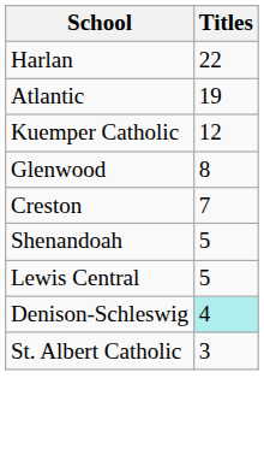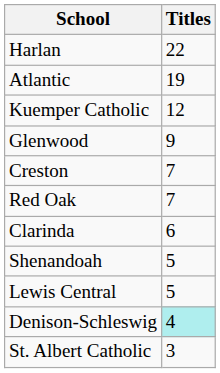 <table class="wikitable">
 <tr>
 <th>School</th>
 <th>Titles</th>
 </tr>
 <tr>
 <td>Harlan</td>
 <td>22</td>
 </tr>
 <tr>
 <td>Atlantic</td>
 <td>19</td>
 </tr>
 <tr>
 <td>Kuemper Catholic</td>
 <td>12</td>
 </tr>
 <tr>
 <td>Glenwood</td>
-<td>8</td>
+<td>9</td>
 </tr>
 <tr>
 <td>Creston</td>
 <td>7</td>
+</tr>
+<tr>
+<td>Red Oak</td>
+<td>7</td>
+</tr>
+<tr>
+<td>Clarinda</td>
+<td>6</td>
 </tr>
 <tr>
 <td>Shenandoah</td>
 <td>5</td>
 </tr>
 <tr>
 <td>Lewis Central</td>
 <td>5</td>
 </tr>
 <tr>
 <td>Denison-Schleswig</td>
 <td style="background: paleturquoise;">4</td>
 </tr>
 <tr>
 <td>St. Albert Catholic</td>
 <td>3</td>
 </tr>
 </table>
